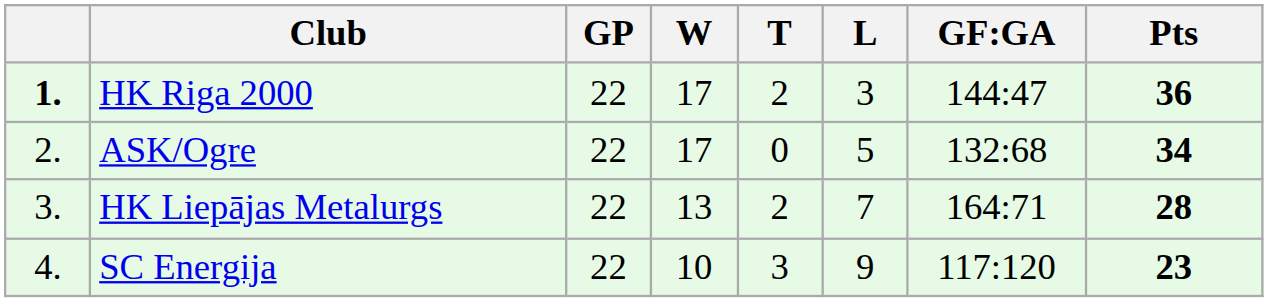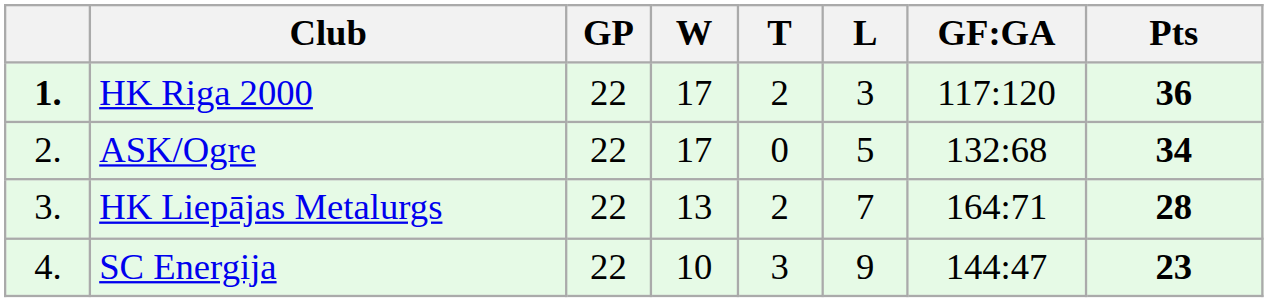 <table class="wikitable">
 <tr>
 <th width="30"></th>
 <th width="200">Club</th>
 <th width="30">GP</th>
 <th width="30">W</th>
 <th width="30">T</th>
 <th width="30">L</th>
 <th width="70">GF:GA</th>
 <th width="70">Pts</th>
 </tr>
 <tr bgcolor="#e6fae6" align="center">
 <td><strong>1.</strong></td>
 <td align="left"> <a href='#'>HK Riga 2000</a></td>
 <td>22</td>
 <td>17</td>
 <td>2</td>
 <td>3</td>
-<td>144:47</td>
+<td>117:120</td>
 <td><strong>36</strong></td>
 </tr>
 <tr bgcolor="#e6fae6" align="center">
 <td>2.</td>
 <td align="left"> <a href='#'>ASK/Ogre</a></td>
 <td>22</td>
 <td>17</td>
 <td>0</td>
 <td>5</td>
 <td>132:68</td>
 <td><strong>34</strong></td>
 </tr>
 <tr bgcolor="#e6fae6" align="center">
 <td>3.</td>
 <td align="left"> <a href='#'>HK Liepājas Metalurgs</a></td>
 <td>22</td>
 <td>13</td>
 <td>2</td>
 <td>7</td>
 <td>164:71</td>
 <td><strong>28</strong></td>
 </tr>
 <tr bgcolor="#e6fae6" align="center">
 <td>4.</td>
 <td align="left"> <a href='#'>SC Energija</a></td>
 <td>22</td>
 <td>10</td>
 <td>3</td>
 <td>9</td>
-<td>117:120</td>
+<td>144:47</td>
 <td><strong>23</strong></td>
 </tr>
 </table>
